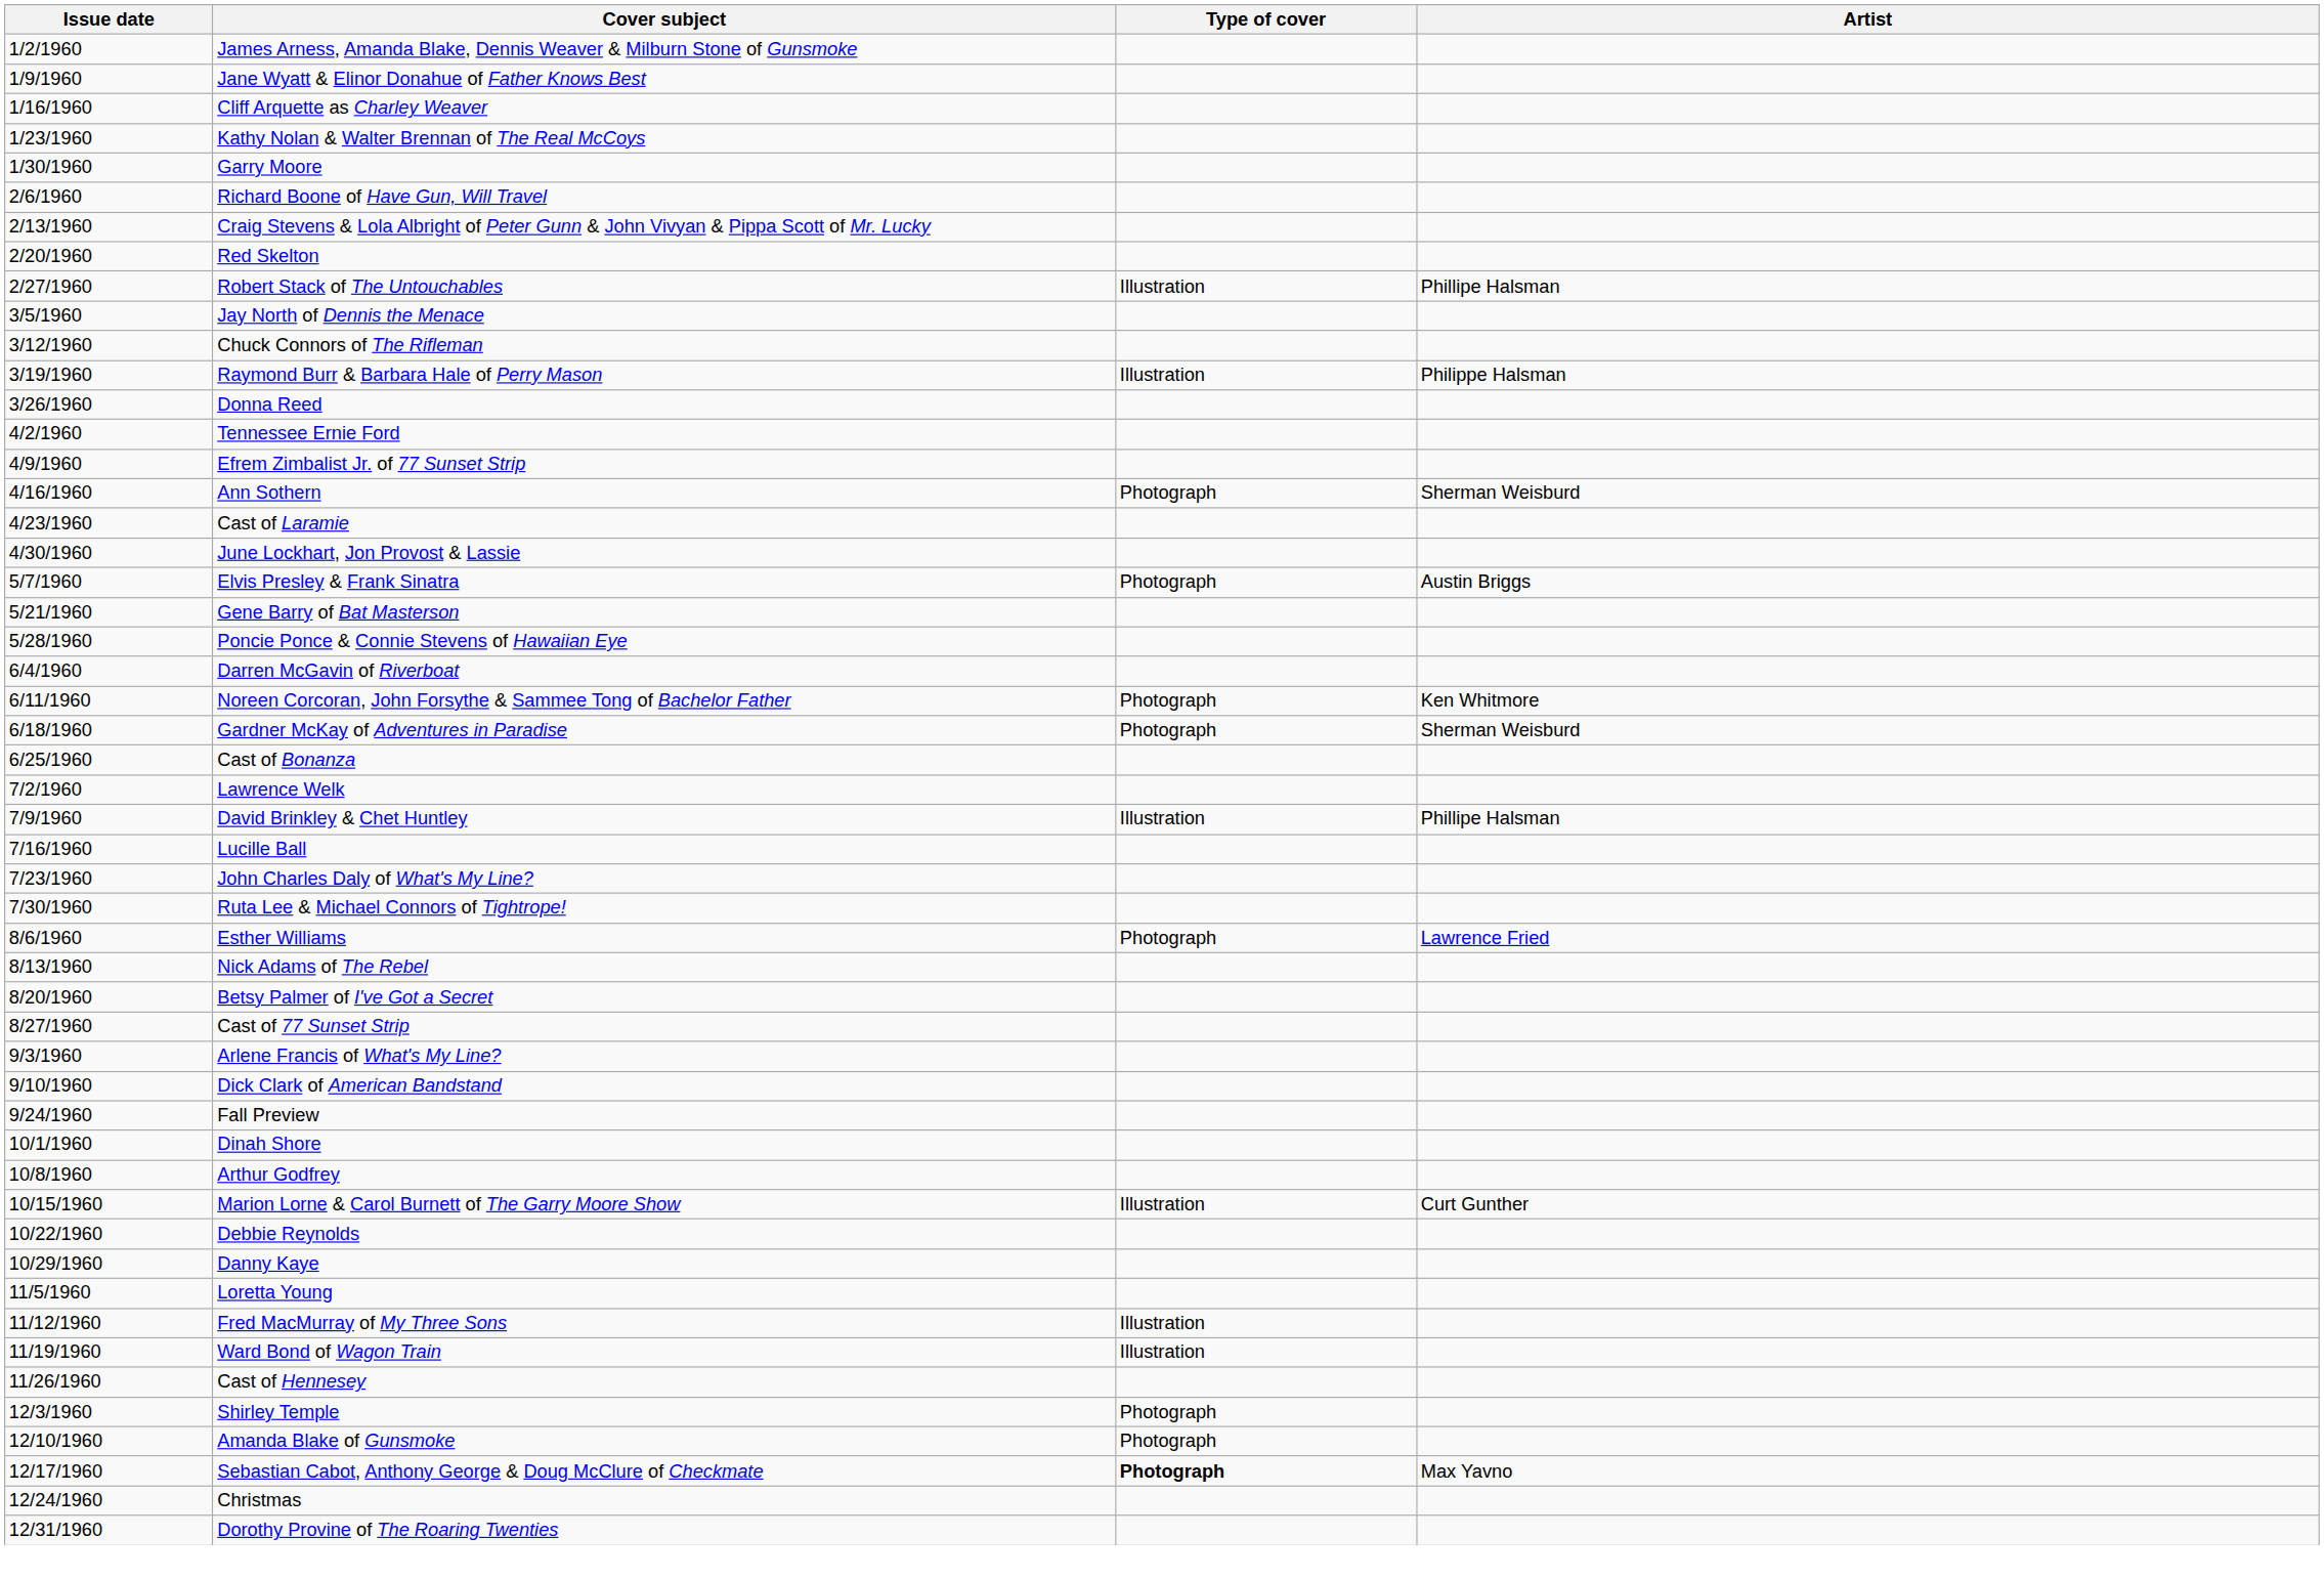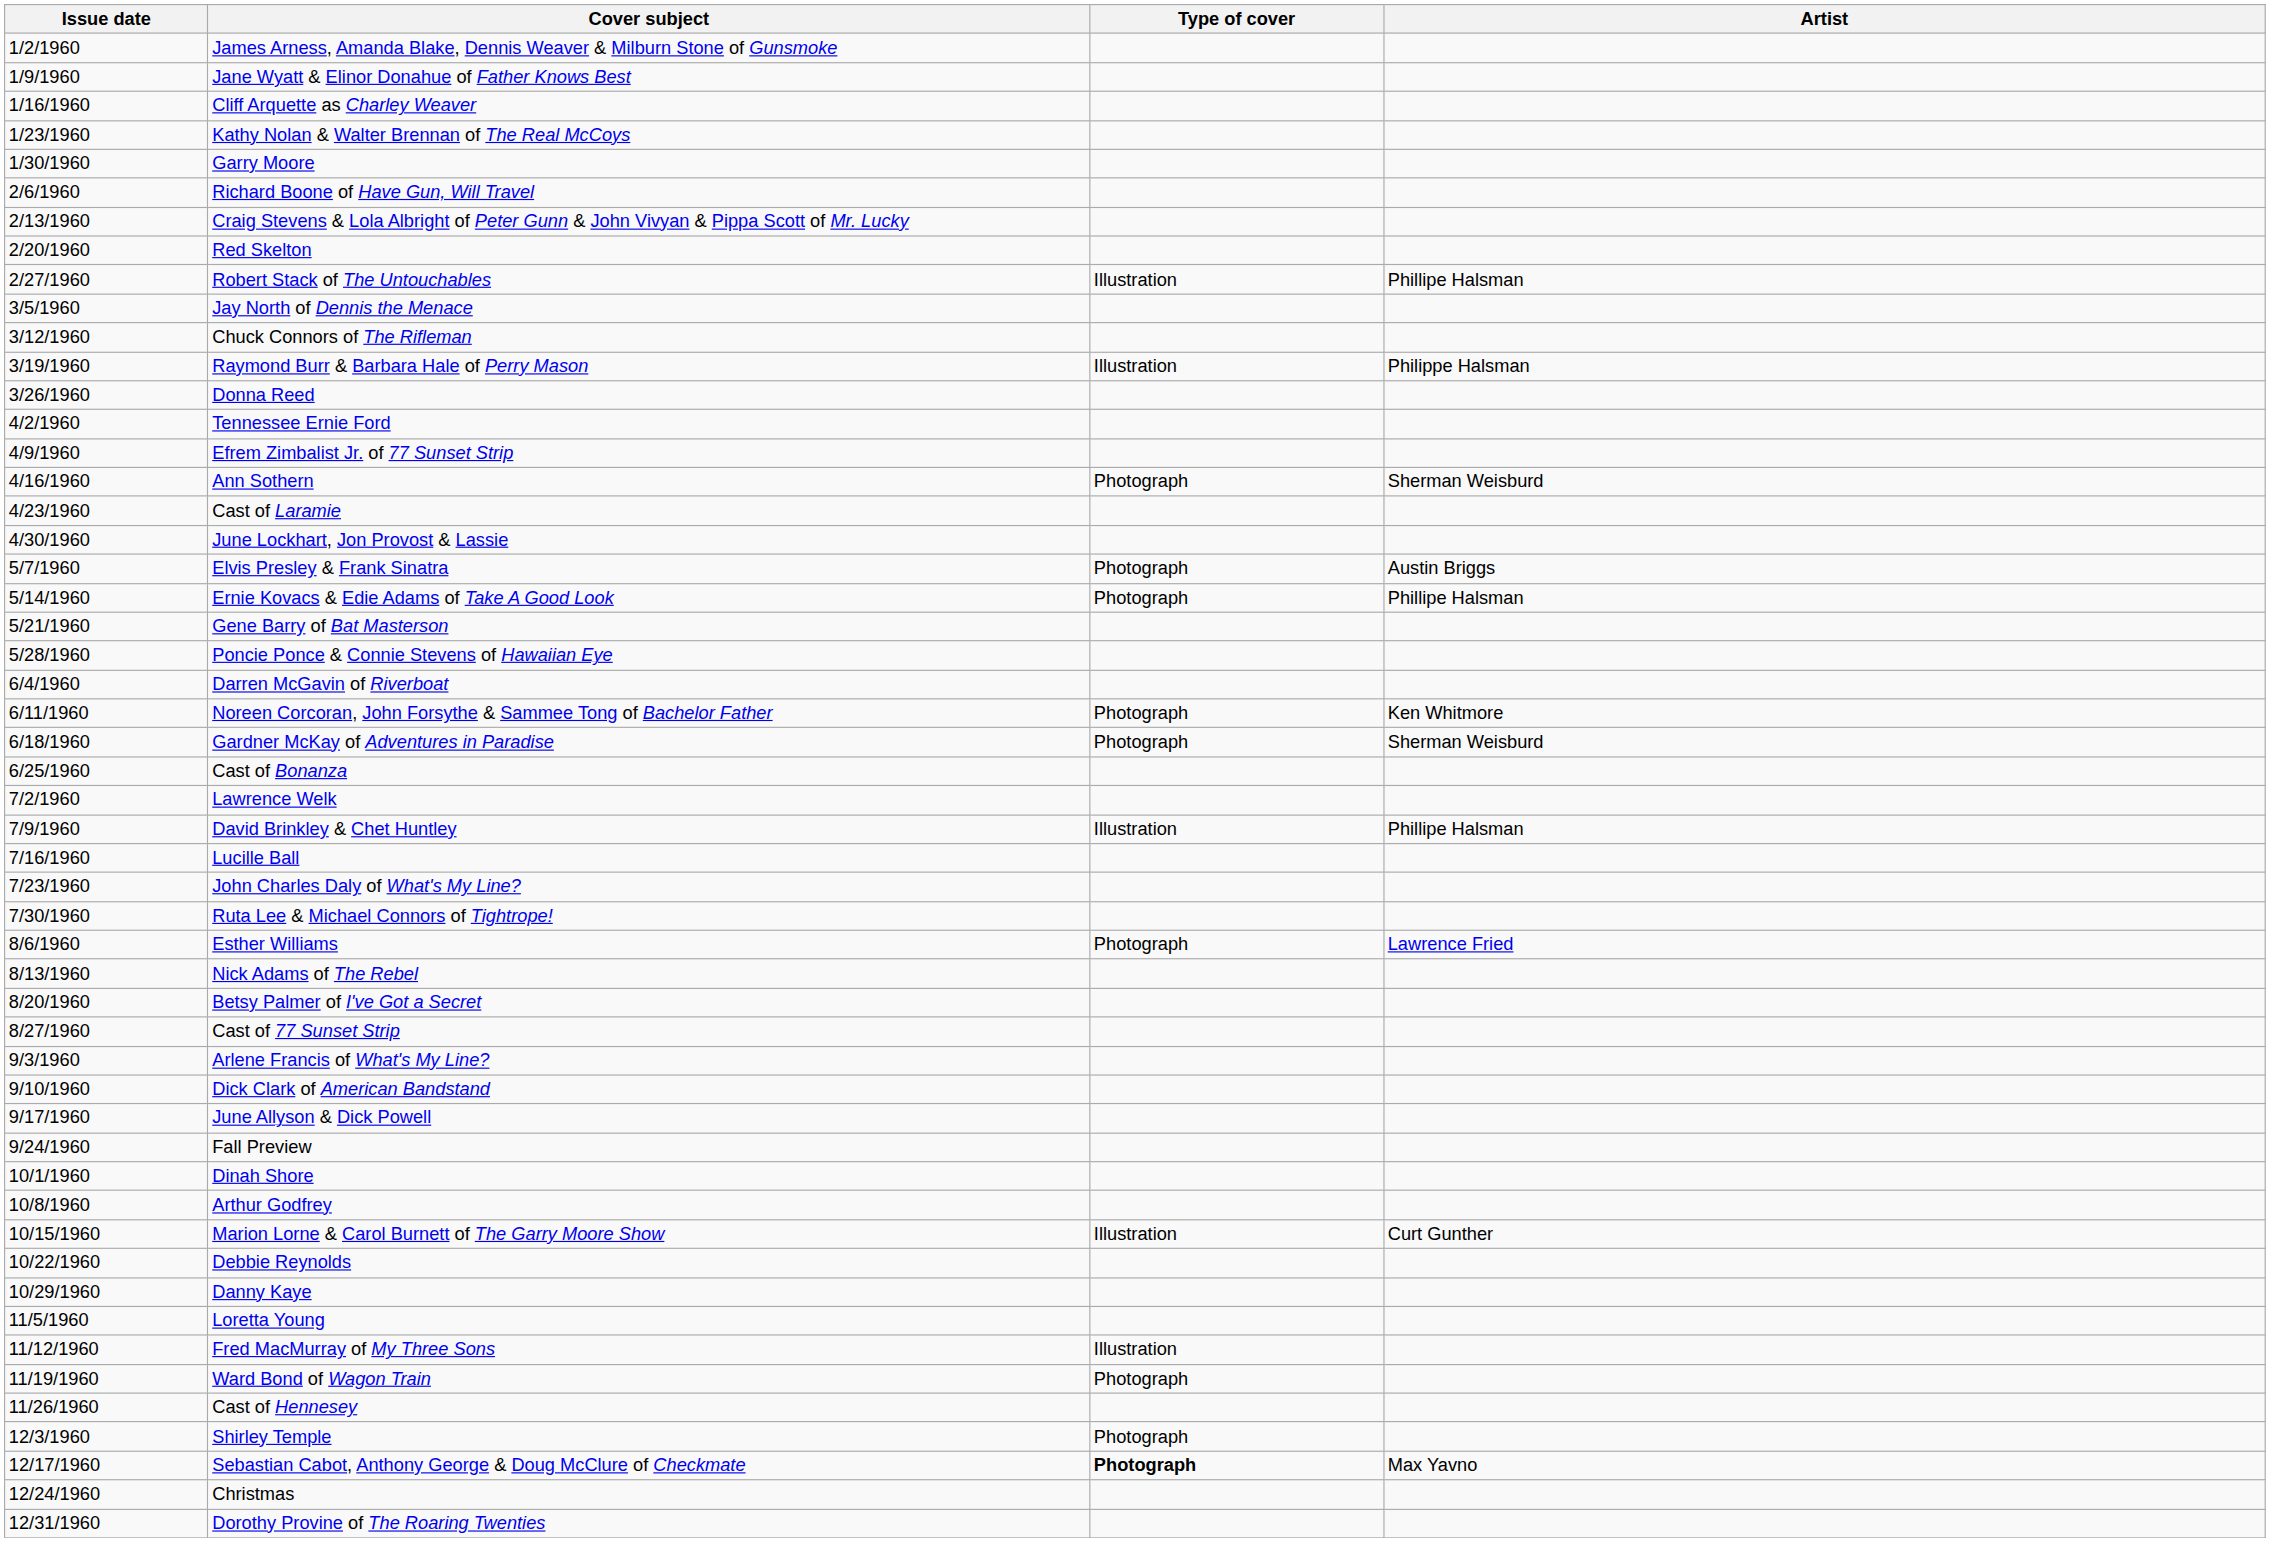 <table class="wikitable sortable" width=100% style="font-size:100%;">
 <tr>
 <th width=9%>Issue date</th>
 <th width=39%>Cover subject</th>
 <th width=13%>Type of cover</th>
 <th width=39%>Artist</th>
 </tr>
 <tr>
 <td>1/2/1960</td>
 <td><a href='#'>James Arness</a>, <a href='#'>Amanda Blake</a>, <a href='#'>Dennis Weaver</a> & <a href='#'>Milburn Stone</a> of <em><a href='#'>Gunsmoke</a></em></td>
 <td></td>
 <td></td>
 </tr>
 <tr>
 <td>1/9/1960</td>
 <td><a href='#'>Jane Wyatt</a> & <a href='#'>Elinor Donahue</a> of <em><a href='#'>Father Knows Best</a></em></td>
 <td></td>
 <td></td>
 </tr>
 <tr>
 <td>1/16/1960</td>
 <td><a href='#'>Cliff Arquette</a> as <em><a href='#'>Charley Weaver</a></em></td>
 <td></td>
 <td></td>
 </tr>
 <tr>
 <td>1/23/1960</td>
 <td><a href='#'>Kathy Nolan</a> & <a href='#'>Walter Brennan</a> of <em><a href='#'>The Real McCoys</a></em></td>
 <td></td>
 <td></td>
 </tr>
 <tr>
 <td>1/30/1960</td>
 <td><a href='#'>Garry Moore</a></td>
 <td></td>
 <td></td>
 </tr>
 <tr>
 <td>2/6/1960</td>
 <td><a href='#'>Richard Boone</a> of <em><a href='#'>Have Gun, Will Travel</a></em></td>
 <td></td>
 <td></td>
 </tr>
 <tr>
 <td>2/13/1960</td>
 <td><a href='#'>Craig Stevens</a> & <a href='#'>Lola Albright</a> of <em><a href='#'>Peter Gunn</a></em> & <a href='#'>John Vivyan</a> & <a href='#'>Pippa Scott</a> of <em><a href='#'>Mr. Lucky</a></em></td>
 <td></td>
 <td></td>
 </tr>
 <tr>
 <td>2/20/1960</td>
 <td><a href='#'>Red Skelton</a></td>
 <td></td>
 <td></td>
 </tr>
 <tr>
 <td>2/27/1960</td>
 <td><a href='#'>Robert Stack</a> of <em><a href='#'>The Untouchables</a></em></td>
 <td>Illustration</td>
 <td>Phillipe Halsman</td>
 </tr>
 <tr>
 <td>3/5/1960</td>
 <td><a href='#'>Jay North</a> of <em><a href='#'>Dennis the Menace</a></em></td>
 <td></td>
 <td></td>
 </tr>
 <tr>
 <td>3/12/1960</td>
 <td>Chuck Connors of <em><a href='#'>The Rifleman</a></em></td>
 <td></td>
 <td></td>
 </tr>
 <tr>
 <td>3/19/1960</td>
 <td><a href='#'>Raymond Burr</a> & <a href='#'>Barbara Hale</a> of <em><a href='#'>Perry Mason</a></em></td>
 <td>Illustration</td>
 <td>Philippe Halsman</td>
 </tr>
 <tr>
 <td>3/26/1960</td>
 <td><a href='#'>Donna Reed</a></td>
 <td></td>
 <td></td>
 </tr>
 <tr>
 <td>4/2/1960</td>
 <td><a href='#'>Tennessee Ernie Ford</a></td>
 <td></td>
 <td></td>
 </tr>
 <tr>
 <td>4/9/1960</td>
 <td><a href='#'>Efrem Zimbalist Jr.</a> of <em><a href='#'>77 Sunset Strip</a></em></td>
 <td></td>
 <td></td>
 </tr>
 <tr>
 <td>4/16/1960</td>
 <td><a href='#'>Ann Sothern</a></td>
 <td>Photograph</td>
 <td>Sherman Weisburd</td>
 </tr>
 <tr>
 <td>4/23/1960</td>
 <td>Cast of <em><a href='#'>Laramie</a></em></td>
 <td></td>
 <td></td>
 </tr>
 <tr>
 <td>4/30/1960</td>
 <td><a href='#'>June Lockhart</a>, <a href='#'>Jon Provost</a> & <a href='#'>Lassie</a></td>
 <td></td>
 <td></td>
 </tr>
 <tr>
 <td>5/7/1960</td>
 <td><a href='#'>Elvis Presley</a> & <a href='#'>Frank Sinatra</a></td>
 <td>Photograph</td>
 <td>Austin Briggs</td>
 </tr>
 <tr>
+<td>5/14/1960</td>
+<td><a href='#'>Ernie Kovacs</a> & <a href='#'>Edie Adams</a> of <em><a href='#'>Take A Good Look</a></em></td>
+<td>Photograph</td>
+<td>Phillipe Halsman</td>
+</tr>
+<tr>
 <td>5/21/1960</td>
 <td><a href='#'>Gene Barry</a> of <em><a href='#'>Bat Masterson</a></em></td>
 <td></td>
 <td></td>
 </tr>
 <tr>
 <td>5/28/1960</td>
 <td><a href='#'>Poncie Ponce</a> & <a href='#'>Connie Stevens</a> of <em><a href='#'>Hawaiian Eye</a></em></td>
 <td></td>
 <td></td>
 </tr>
 <tr>
 <td>6/4/1960</td>
 <td><a href='#'>Darren McGavin</a> of <em><a href='#'>Riverboat</a></em></td>
 <td></td>
 <td></td>
 </tr>
 <tr>
 <td>6/11/1960</td>
 <td><a href='#'>Noreen Corcoran</a>, <a href='#'>John Forsythe</a> & <a href='#'>Sammee Tong</a> of <em><a href='#'>Bachelor Father</a></em></td>
 <td>Photograph</td>
 <td>Ken Whitmore</td>
 </tr>
 <tr>
 <td>6/18/1960</td>
 <td><a href='#'>Gardner McKay</a> of <em><a href='#'>Adventures in Paradise</a></em></td>
 <td>Photograph</td>
 <td>Sherman Weisburd</td>
 </tr>
 <tr>
 <td>6/25/1960</td>
 <td>Cast of <em><a href='#'>Bonanza</a></em></td>
 <td></td>
 <td></td>
 </tr>
 <tr>
 <td>7/2/1960</td>
 <td><a href='#'>Lawrence Welk</a></td>
 <td></td>
 <td></td>
 </tr>
 <tr>
 <td>7/9/1960</td>
 <td><a href='#'>David Brinkley</a> & <a href='#'>Chet Huntley</a></td>
 <td>Illustration</td>
 <td>Phillipe Halsman</td>
 </tr>
 <tr>
 <td>7/16/1960</td>
 <td><a href='#'>Lucille Ball</a></td>
 <td></td>
 <td></td>
 </tr>
 <tr>
 <td>7/23/1960</td>
 <td><a href='#'>John Charles Daly</a> of <em><a href='#'>What's My Line?</a></em></td>
 <td></td>
 <td></td>
 </tr>
 <tr>
 <td>7/30/1960</td>
 <td><a href='#'>Ruta Lee</a> & <a href='#'>Michael Connors</a> of <em><a href='#'>Tightrope!</a></em></td>
 <td></td>
 <td></td>
 </tr>
 <tr>
 <td>8/6/1960</td>
 <td><a href='#'>Esther Williams</a></td>
 <td>Photograph</td>
 <td><a href='#'>Lawrence Fried</a></td>
 </tr>
 <tr>
 <td>8/13/1960</td>
 <td><a href='#'>Nick Adams</a> of <em><a href='#'>The Rebel</a></em></td>
 <td></td>
 <td></td>
 </tr>
 <tr>
 <td>8/20/1960</td>
 <td><a href='#'>Betsy Palmer</a> of <em><a href='#'>I've Got a Secret</a></em></td>
 <td></td>
 <td></td>
 </tr>
 <tr>
 <td>8/27/1960</td>
 <td>Cast of <em><a href='#'>77 Sunset Strip</a></em></td>
 <td></td>
 <td></td>
 </tr>
 <tr>
 <td>9/3/1960</td>
 <td><a href='#'>Arlene Francis</a> of <em><a href='#'>What's My Line?</a></em></td>
 <td></td>
 <td></td>
 </tr>
 <tr>
 <td>9/10/1960</td>
 <td><a href='#'>Dick Clark</a> of <em><a href='#'>American Bandstand</a></em></td>
 <td></td>
 <td></td>
 </tr>
 <tr>
+<td>9/17/1960</td>
+<td><a href='#'>June Allyson</a> & <a href='#'>Dick Powell</a></td>
+<td></td>
+<td></td>
+</tr>
+<tr>
 <td>9/24/1960</td>
 <td>Fall Preview</td>
 <td></td>
 <td></td>
 </tr>
 <tr>
 <td>10/1/1960</td>
 <td><a href='#'>Dinah Shore</a></td>
 <td></td>
 <td></td>
 </tr>
 <tr>
 <td>10/8/1960</td>
 <td><a href='#'>Arthur Godfrey</a></td>
 <td></td>
 <td></td>
 </tr>
 <tr>
 <td>10/15/1960</td>
 <td><a href='#'>Marion Lorne</a> & <a href='#'>Carol Burnett</a> of <em><a href='#'>The Garry Moore Show</a></em></td>
 <td>Illustration</td>
 <td>Curt Gunther</td>
 </tr>
 <tr>
 <td>10/22/1960</td>
 <td><a href='#'>Debbie Reynolds</a></td>
 <td></td>
 <td></td>
 </tr>
 <tr>
 <td>10/29/1960</td>
 <td><a href='#'>Danny Kaye</a></td>
 <td></td>
 <td></td>
 </tr>
 <tr>
 <td>11/5/1960</td>
 <td><a href='#'>Loretta Young</a></td>
 <td></td>
 <td></td>
 </tr>
 <tr>
 <td>11/12/1960</td>
 <td><a href='#'>Fred MacMurray</a> of <em><a href='#'>My Three Sons</a></em></td>
 <td>Illustration</td>
 <td></td>
 </tr>
 <tr>
 <td>11/19/1960</td>
 <td><a href='#'>Ward Bond</a> of <em><a href='#'>Wagon Train</a></em></td>
-<td>Illustration</td>
+<td>Photograph</td>
 <td></td>
 </tr>
 <tr>
 <td>11/26/1960</td>
 <td>Cast of <em><a href='#'>Hennesey</a></em></td>
 <td></td>
 <td></td>
 </tr>
 <tr>
 <td>12/3/1960</td>
 <td><a href='#'>Shirley Temple</a></td>
-<td>Photograph</td>
-<td></td>
-</tr>
-<tr>
-<td>12/10/1960</td>
-<td><a href='#'>Amanda Blake</a> of <em><a href='#'>Gunsmoke</a></em></td>
 <td>Photograph</td>
 <td></td>
 </tr>
 <tr>
 <td>12/17/1960</td>
 <td><a href='#'>Sebastian Cabot</a>, <a href='#'>Anthony George</a> & <a href='#'>Doug McClure</a> of <em><a href='#'>Checkmate</a></em></td>
 <td><strong>Photograph</strong></td>
 <td>Max Yavno</td>
 </tr>
 <tr>
 <td>12/24/1960</td>
 <td>Christmas</td>
 <td></td>
 <td></td>
 </tr>
 <tr>
 <td>12/31/1960</td>
 <td><a href='#'>Dorothy Provine</a> of <em><a href='#'>The Roaring Twenties</a></em></td>
 <td></td>
 <td></td>
 </tr>
 </table>
